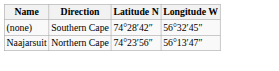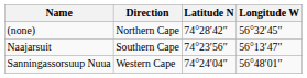 <table class="wikitable">
 <tr>
 <th>Name</th>
 <th>Direction</th>
 <th>Latitude N</th>
 <th>Longitude W</th>
 </tr>
 <tr>
 <td>(none)</td>
-<td>Southern Cape</td>
+<td>Northern Cape</td>
 <td>74°28′42″</td>
 <td>56°32′45″</td>
 </tr>
 <tr>
 <td>Naajarsuit</td>
-<td>Northern Cape</td>
+<td>Southern Cape</td>
 <td>74°23′56″</td>
 <td>56°13′47″</td>
 </tr>
+<tr>
+<td>Sanningassorsuup Nuua</td>
+<td>Western Cape</td>
+<td>74°24′04″</td>
+<td>56°48′01″</td>
+</tr>
 </table>
